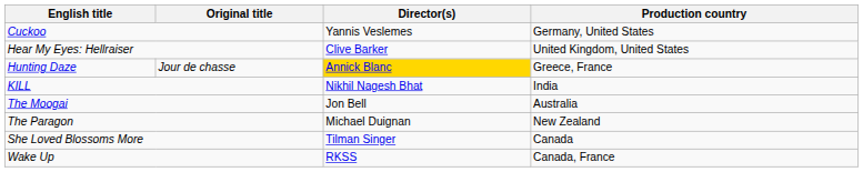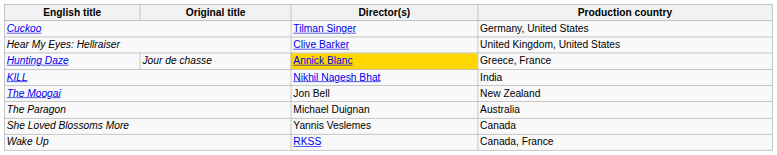 <table class="wikitable" style="width:95%; margin-bottom:2px">
 <tr>
 <th>English title</th>
 <th>Original title</th>
 <th>Director(s)</th>
 <th>Production country</th>
 </tr>
 <tr>
 <td colspan=2><em><a href='#'>Cuckoo</a></em></td>
-<td>Yannis Veslemes</td>
+<td><a href='#'>Tilman Singer</a></td>
 <td>Germany, United States</td>
 </tr>
 <tr>
 <td colspan=2><em>Hear My Eyes: Hellraiser</em></td>
 <td><a href='#'>Clive Barker</a></td>
 <td>United Kingdom, United States</td>
 </tr>
 <tr>
 <td><em><a href='#'>Hunting Daze</a></em></td>
 <td><em>Jour de chasse</em></td>
 <td style="background: gold;"><a href='#'>Annick Blanc</a></td>
 <td>Greece, France</td>
 </tr>
 <tr>
 <td colspan="2"><em><a href='#'>KILL</a></em></td>
 <td><a href='#'>Nikhil Nagesh Bhat</a></td>
 <td>India</td>
 </tr>
 <tr>
 <td colspan=2><em><a href='#'>The Moogai</a></em></td>
 <td>Jon Bell</td>
-<td>Australia</td>
+<td>New Zealand</td>
 </tr>
 <tr>
 <td colspan=2><em>The Paragon</em></td>
 <td>Michael Duignan</td>
-<td>New Zealand</td>
+<td>Australia</td>
 </tr>
 <tr>
 <td colspan=2><em>She Loved Blossoms More</em></td>
-<td><a href='#'>Tilman Singer</a></td>
+<td>Yannis Veslemes</td>
 <td>Canada</td>
 </tr>
 <tr>
 <td colspan=2><em>Wake Up</em></td>
 <td><a href='#'>RKSS</a></td>
 <td>Canada, France</td>
 </tr>
 </table>
